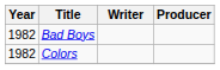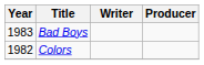 <table class="wikitable">
 <tr style="background:#ccc; text-align:center;">
 <th>Year</th>
 <th>Title</th>
 <th width="65">Writer</th>
 <th width="65">Producer</th>
 </tr>
 <tr>
-<td>1982</td>
+<td>1983</td>
 <td><em><a href='#'>Bad Boys</a></em></td>
 <td></td>
 <td></td>
 </tr>
 <tr>
 <td>1982</td>
 <td><em><a href='#'>Colors</a></em></td>
 <td></td>
 <td></td>
 </tr>
 <tr>
 </tr>
 </table>
